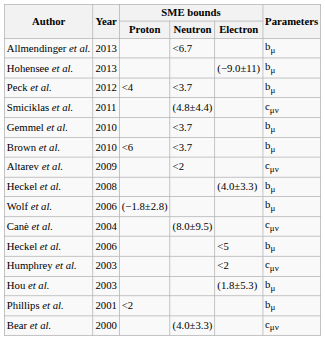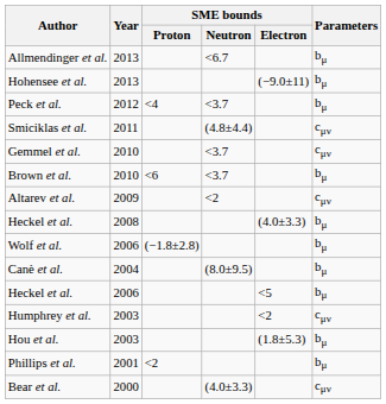 <table class=wikitable>
 <tr>
 <th rowspan=2>Author</th>
 <th rowspan=2>Year</th>
 <th colspan=3>SME bounds</th>
 <th rowspan=2>Parameters</th>
 </tr>
 <tr>
 <th>Proton</th>
 <th>Neutron</th>
 <th>Electron</th>
 </tr>
 <tr>
 <td>Allmendinger <em>et al.</em></td>
 <td>2013</td>
 <td></td>
 <td><6.7</td>
 <td></td>
 <td>b<sub>μ</sub></td>
 </tr>
 <tr>
 <td>Hohensee <em>et al.</em></td>
 <td>2013</td>
 <td></td>
 <td></td>
 <td>(−9.0±11)</td>
 <td>b<sub>μ</sub></td>
 </tr>
 <tr>
 <td>Peck <em>et al.</em></td>
 <td>2012</td>
 <td><4</td>
 <td><3.7</td>
 <td></td>
 <td>b<sub>μ</sub></td>
 </tr>
 <tr>
 <td>Smiciklas <em>et al.</em></td>
 <td>2011</td>
 <td></td>
 <td>(4.8±4.4)</td>
 <td></td>
 <td>c<sub>μν</sub></td>
 </tr>
 <tr>
 <td>Gemmel <em>et al.</em></td>
 <td>2010</td>
 <td></td>
 <td><3.7</td>
 <td></td>
-<td>b<sub>μ</sub></td>
+<td>c<sub>μν</sub></td>
 </tr>
 <tr>
 <td>Brown <em>et al.</em></td>
 <td>2010</td>
 <td><6</td>
 <td><3.7</td>
 <td></td>
 <td>b<sub>μ</sub></td>
 </tr>
 <tr>
 <td>Altarev <em>et al.</em></td>
 <td>2009</td>
 <td></td>
 <td><2</td>
 <td></td>
 <td>c<sub>μν</sub></td>
 </tr>
 <tr>
 <td>Heckel <em>et al.</em></td>
 <td>2008</td>
 <td></td>
 <td></td>
 <td>(4.0±3.3)</td>
 <td>b<sub>μ</sub></td>
 </tr>
 <tr>
 <td>Wolf <em>et al.</em></td>
 <td>2006</td>
 <td>(−1.8±2.8)</td>
 <td></td>
 <td></td>
 <td>b<sub>μ</sub></td>
 </tr>
 <tr>
 <td>Canè <em>et al.</em></td>
 <td>2004</td>
 <td></td>
 <td>(8.0±9.5)</td>
 <td></td>
-<td>c<sub>μν</sub></td>
+<td>b<sub>μ</sub></td>
 </tr>
 <tr>
 <td>Heckel <em>et al.</em></td>
 <td>2006</td>
 <td></td>
 <td></td>
 <td><5</td>
 <td>b<sub>μ</sub></td>
 </tr>
 <tr>
 <td>Humphrey <em>et al.</em></td>
 <td>2003</td>
 <td></td>
 <td></td>
 <td><2</td>
 <td>c<sub>μν</sub></td>
 </tr>
 <tr>
 <td>Hou <em>et al.</em></td>
 <td>2003</td>
 <td></td>
 <td></td>
 <td>(1.8±5.3)</td>
 <td>b<sub>μ</sub></td>
 </tr>
 <tr>
 <td>Phillips <em>et al.</em></td>
 <td>2001</td>
 <td><2</td>
 <td></td>
 <td></td>
 <td>b<sub>μ</sub></td>
 </tr>
 <tr>
 <td>Bear <em>et al.</em></td>
 <td>2000</td>
 <td></td>
 <td>(4.0±3.3)</td>
 <td></td>
 <td>c<sub>μν</sub></td>
 </tr>
 </table>
